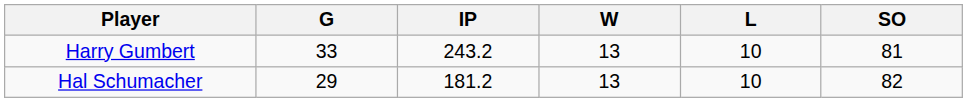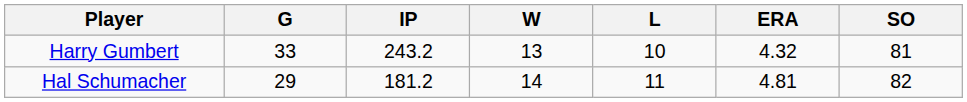 <table class="wikitable sortable">
 <tr>
 <th bgcolor="#DDDDFF" width="16%">Player</th>
 <th bgcolor="#DDDDFF" width="9%">G</th>
 <th bgcolor="#DDDDFF" width="9%">IP</th>
 <th bgcolor="#DDDDFF" width="9%">W</th>
 <th bgcolor="#DDDDFF" width="9%">L</th>
+<th bgcolor="#DDDDFF" width="9%">ERA</th>
 <th bgcolor="#DDDDFF" width="9%">SO</th>
 </tr>
 <tr align="center">
 <td><a href='#'>Harry Gumbert</a></td>
 <td>33</td>
 <td>243.2</td>
 <td>13</td>
 <td>10</td>
+<td>4.32</td>
 <td>81</td>
 </tr>
 <tr align="center">
 <td><a href='#'>Hal Schumacher</a></td>
 <td>29</td>
 <td>181.2</td>
-<td>13</td>
-<td>10</td>
+<td>14</td>
+<td>11</td>
+<td>4.81</td>
 <td>82</td>
 </tr>
 </table>
